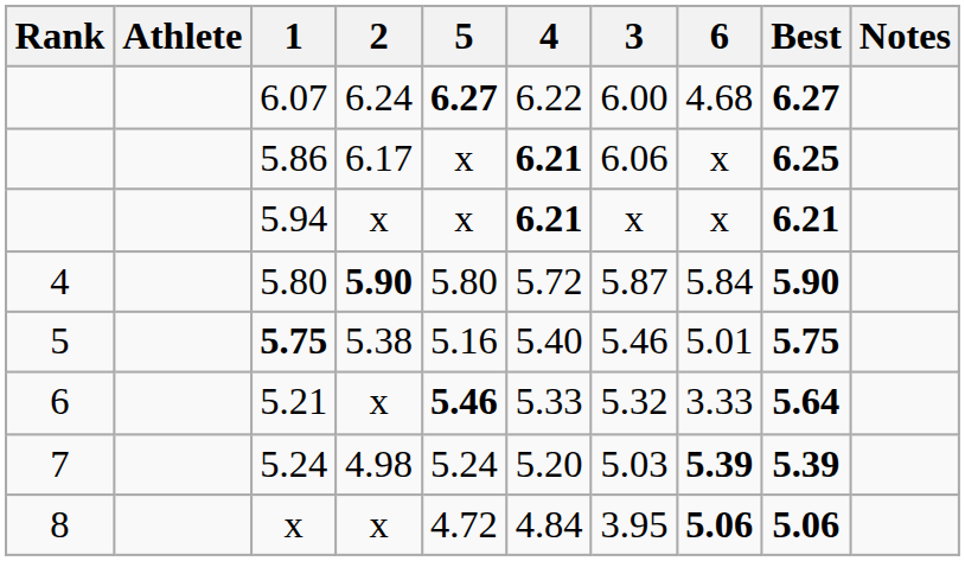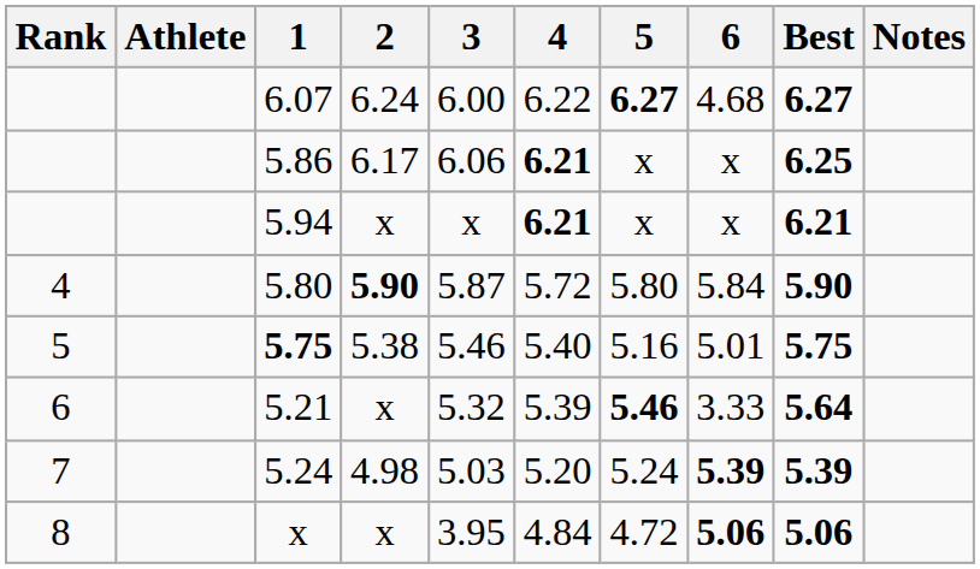 <table class="wikitable sortable" style="text-align:center">
 <tr>
 <th>Rank</th>
 <th>Athlete</th>
 <th>1</th>
 <th>2</th>
+<th>3</th>
+<th>4</th>
 <th>5</th>
-<th>4</th>
-<th>3</th>
 <th>6</th>
 <th>Best</th>
 <th>Notes</th>
 </tr>
 <tr>
 <td></td>
 <td style="text-align:left"></td>
 <td>6.07</td>
 <td>6.24</td>
+<td>6.00</td>
+<td>6.22</td>
 <td><strong>6.27</strong></td>
-<td>6.22</td>
-<td>6.00</td>
 <td>4.68</td>
 <td><strong>6.27</strong></td>
 <td></td>
 </tr>
 <tr>
 <td></td>
 <td style="text-align:left"></td>
 <td>5.86</td>
 <td>6.17</td>
+<td>6.06</td>
+<td><strong>6.21</strong></td>
 <td>x</td>
-<td><strong>6.21</strong></td>
-<td>6.06</td>
 <td>x</td>
 <td><strong>6.25</strong></td>
 <td></td>
 </tr>
 <tr>
 <td></td>
 <td style="text-align:left"></td>
 <td>5.94</td>
 <td>x</td>
 <td>x</td>
 <td><strong>6.21</strong></td>
 <td>x</td>
 <td>x</td>
 <td><strong>6.21</strong></td>
 <td></td>
 </tr>
 <tr>
 <td>4</td>
 <td style="text-align:left"></td>
 <td>5.80</td>
 <td><strong>5.90</strong></td>
+<td>5.87</td>
+<td>5.72</td>
 <td>5.80</td>
-<td>5.72</td>
-<td>5.87</td>
 <td>5.84</td>
 <td><strong>5.90</strong></td>
 <td></td>
 </tr>
 <tr>
 <td>5</td>
 <td style="text-align:left"></td>
 <td><strong>5.75</strong></td>
 <td>5.38</td>
+<td>5.46</td>
+<td>5.40</td>
 <td>5.16</td>
-<td>5.40</td>
-<td>5.46</td>
 <td>5.01</td>
 <td><strong>5.75</strong></td>
 <td></td>
 </tr>
 <tr>
 <td>6</td>
 <td style="text-align:left"></td>
 <td>5.21</td>
 <td>x</td>
+<td>5.32</td>
+<td>5.39</td>
 <td><strong>5.46</strong></td>
-<td>5.33</td>
-<td>5.32</td>
 <td>3.33</td>
 <td><strong>5.64</strong></td>
 <td></td>
 </tr>
 <tr>
 <td>7</td>
 <td style="text-align:left"></td>
 <td>5.24</td>
 <td>4.98</td>
+<td>5.03</td>
+<td>5.20</td>
 <td>5.24</td>
-<td>5.20</td>
-<td>5.03</td>
 <td><strong>5.39</strong></td>
 <td><strong>5.39</strong></td>
 <td></td>
 </tr>
 <tr>
 <td>8</td>
 <td style="text-align:left"></td>
 <td>x</td>
 <td>x</td>
+<td>3.95</td>
+<td>4.84</td>
 <td>4.72</td>
-<td>4.84</td>
-<td>3.95</td>
 <td><strong>5.06</strong></td>
 <td><strong>5.06</strong></td>
 <td></td>
 </tr>
 </table>
